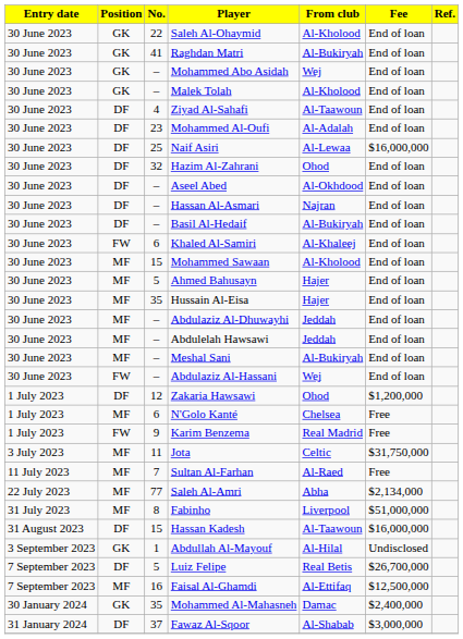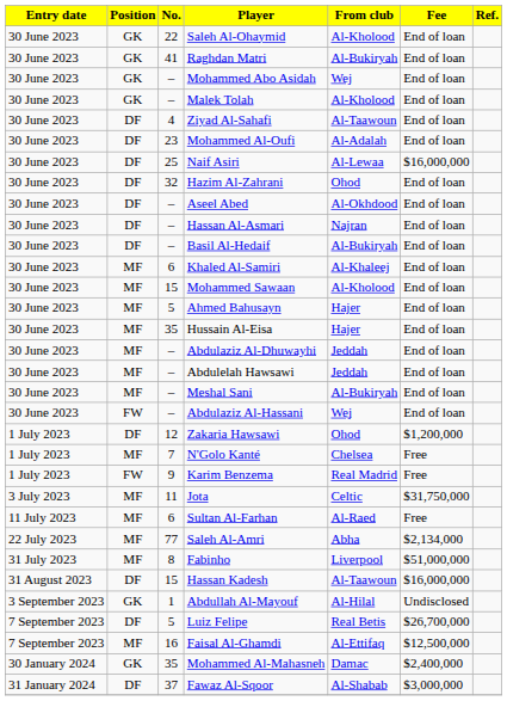 <table class="wikitable sortable">
 <tr>
 <th style="background:yellow; color:black;"><strong>Entry date</strong></th>
 <th style="background:yellow; color:black;"><strong>Position</strong></th>
 <th style="background:yellow; color:black;"><strong>No.</strong></th>
 <th style="background:yellow; color:black;"><strong>Player</strong></th>
 <th style="background:yellow; color:black;"><strong>From club</strong></th>
 <th style="background:yellow; color:black;"><strong>Fee</strong></th>
 <th style="background:yellow; color:black;"><strong>Ref.</strong></th>
 </tr>
 <tr>
 <td>30 June 2023</td>
 <td style="text-align:center;">GK</td>
 <td style="text-align:center;">22</td>
 <td style="text-align:left;"> <a href='#'>Saleh Al-Ohaymid</a></td>
 <td style="text-align:left;"> <a href='#'>Al-Kholood</a></td>
 <td>End of loan</td>
 <td></td>
 </tr>
 <tr>
 <td>30 June 2023</td>
 <td style="text-align:center;">GK</td>
 <td style="text-align:center;">41</td>
 <td style="text-align:left;"> <a href='#'>Raghdan Matri</a></td>
 <td style="text-align:left;"> <a href='#'>Al-Bukiryah</a></td>
 <td>End of loan</td>
 <td></td>
 </tr>
 <tr>
 <td>30 June 2023</td>
 <td style="text-align:center;">GK</td>
 <td style="text-align:center;">–</td>
 <td style="text-align:left;"> <a href='#'>Mohammed Abo Asidah</a></td>
 <td style="text-align:left;"> <a href='#'>Wej</a></td>
 <td>End of loan</td>
 <td></td>
 </tr>
 <tr>
 <td>30 June 2023</td>
 <td style="text-align:center;">GK</td>
 <td style="text-align:center;">–</td>
 <td style="text-align:left;"> <a href='#'>Malek Tolah</a></td>
 <td style="text-align:left;"> <a href='#'>Al-Kholood</a></td>
 <td>End of loan</td>
 <td></td>
 </tr>
 <tr>
 <td>30 June 2023</td>
 <td style="text-align:center;">DF</td>
 <td style="text-align:center;">4</td>
 <td style="text-align:left;"> <a href='#'>Ziyad Al-Sahafi</a></td>
 <td style="text-align:left;"> <a href='#'>Al-Taawoun</a></td>
 <td>End of loan</td>
 <td></td>
 </tr>
 <tr>
 <td>30 June 2023</td>
 <td style="text-align:center;">DF</td>
 <td style="text-align:center;">23</td>
 <td style="text-align:left;"> <a href='#'>Mohammed Al-Oufi</a></td>
 <td style="text-align:left;"> <a href='#'>Al-Adalah</a></td>
 <td>End of loan</td>
 <td></td>
 </tr>
 <tr>
 <td>30 June 2023</td>
 <td style="text-align:center;">DF</td>
 <td style="text-align:center;">25</td>
 <td style="text-align:left;"> <a href='#'>Naif Asiri</a></td>
 <td style="text-align:left;"> <a href='#'>Al-Lewaa</a></td>
 <td>$16,000,000</td>
 <td></td>
 </tr>
 <tr>
 <td>30 June 2023</td>
 <td style="text-align:center;">DF</td>
 <td style="text-align:center;">32</td>
 <td style="text-align:left;"> <a href='#'>Hazim Al-Zahrani</a></td>
 <td style="text-align:left;"> <a href='#'>Ohod</a></td>
 <td>End of loan</td>
 <td></td>
 </tr>
 <tr>
 <td>30 June 2023</td>
 <td style="text-align:center;">DF</td>
 <td style="text-align:center;">–</td>
 <td style="text-align:left;"> <a href='#'>Aseel Abed</a></td>
 <td style="text-align:left;"> <a href='#'>Al-Okhdood</a></td>
 <td>End of loan</td>
 <td></td>
 </tr>
 <tr>
 <td>30 June 2023</td>
 <td style="text-align:center;">DF</td>
 <td style="text-align:center;">–</td>
 <td style="text-align:left;"> <a href='#'>Hassan Al-Asmari</a></td>
 <td style="text-align:left;"> <a href='#'>Najran</a></td>
 <td>End of loan</td>
 <td></td>
 </tr>
 <tr>
 <td>30 June 2023</td>
 <td style="text-align:center;">DF</td>
 <td style="text-align:center;">–</td>
 <td style="text-align:left;"> <a href='#'>Basil Al-Hedaif</a></td>
 <td style="text-align:left;"> <a href='#'>Al-Bukiryah</a></td>
 <td>End of loan</td>
 <td></td>
 </tr>
 <tr>
 <td>30 June 2023</td>
-<td style="text-align:center;">FW</td>
+<td style="text-align:center;">MF</td>
 <td style="text-align:center;">6</td>
 <td style="text-align:left;"> <a href='#'>Khaled Al-Samiri</a></td>
 <td style="text-align:left;"> <a href='#'>Al-Khaleej</a></td>
 <td>End of loan</td>
 <td></td>
 </tr>
 <tr>
 <td>30 June 2023</td>
 <td style="text-align:center;">MF</td>
 <td style="text-align:center;">15</td>
 <td style="text-align:left;"> <a href='#'>Mohammed Sawaan</a></td>
 <td style="text-align:left;"> <a href='#'>Al-Kholood</a></td>
 <td>End of loan</td>
 <td></td>
 </tr>
 <tr>
 <td>30 June 2023</td>
 <td style="text-align:center;">MF</td>
 <td style="text-align:center;">5</td>
 <td style="text-align:left;"> <a href='#'>Ahmed Bahusayn</a></td>
 <td style="text-align:left;"> <a href='#'>Hajer</a></td>
 <td>End of loan</td>
 <td></td>
 </tr>
 <tr>
 <td>30 June 2023</td>
 <td style="text-align:center;">MF</td>
 <td style="text-align:center;">35</td>
 <td style="text-align:left;"> Hussain Al-Eisa</td>
 <td style="text-align:left;"> <a href='#'>Hajer</a></td>
 <td>End of loan</td>
 <td></td>
 </tr>
 <tr>
 <td>30 June 2023</td>
 <td style="text-align:center;">MF</td>
 <td style="text-align:center;">–</td>
 <td style="text-align:left;"> <a href='#'>Abdulaziz Al-Dhuwayhi</a></td>
 <td style="text-align:left;"> <a href='#'>Jeddah</a></td>
 <td>End of loan</td>
 <td></td>
 </tr>
 <tr>
 <td>30 June 2023</td>
 <td style="text-align:center;">MF</td>
 <td style="text-align:center;">–</td>
 <td style="text-align:left;"> Abdulelah Hawsawi</td>
 <td style="text-align:left;"> <a href='#'>Jeddah</a></td>
 <td>End of loan</td>
 <td></td>
 </tr>
 <tr>
 <td>30 June 2023</td>
 <td style="text-align:center;">MF</td>
 <td style="text-align:center;">–</td>
 <td style="text-align:left;"> <a href='#'>Meshal Sani</a></td>
 <td style="text-align:left;"> <a href='#'>Al-Bukiryah</a></td>
 <td>End of loan</td>
 <td></td>
 </tr>
 <tr>
 <td>30 June 2023</td>
 <td style="text-align:center;">FW</td>
 <td style="text-align:center;">–</td>
 <td style="text-align:left;"> <a href='#'>Abdulaziz Al-Hassani</a></td>
 <td style="text-align:left;"> <a href='#'>Wej</a></td>
 <td>End of loan</td>
 <td></td>
 </tr>
 <tr>
 <td>1 July 2023</td>
 <td style="text-align:center;">DF</td>
 <td style="text-align:center;">12</td>
 <td style="text-align:left;"> <a href='#'>Zakaria Hawsawi</a></td>
 <td style="text-align:left;"> <a href='#'>Ohod</a></td>
 <td>$1,200,000</td>
 <td></td>
 </tr>
 <tr>
 <td>1 July 2023</td>
 <td style="text-align:center;">MF</td>
-<td style="text-align:center;">6</td>
+<td style="text-align:center;">7</td>
 <td style="text-align:left;"> <a href='#'>N'Golo Kanté</a></td>
 <td style="text-align:left;"> <a href='#'>Chelsea</a></td>
 <td>Free</td>
 <td></td>
 </tr>
 <tr>
 <td>1 July 2023</td>
 <td style="text-align:center;">FW</td>
 <td style="text-align:center;">9</td>
 <td style="text-align:left;"> <a href='#'>Karim Benzema</a></td>
 <td style="text-align:left;"> <a href='#'>Real Madrid</a></td>
 <td>Free</td>
 <td></td>
 </tr>
 <tr>
 <td>3 July 2023</td>
 <td style="text-align:center;">MF</td>
 <td style="text-align:center;">11</td>
 <td style="text-align:left;"> <a href='#'>Jota</a></td>
 <td style="text-align:left;"> <a href='#'>Celtic</a></td>
 <td>$31,750,000</td>
 <td></td>
 </tr>
 <tr>
 <td>11 July 2023</td>
 <td style="text-align:center;">MF</td>
-<td style="text-align:center;">7</td>
+<td style="text-align:center;">6</td>
 <td style="text-align:left;"> <a href='#'>Sultan Al-Farhan</a></td>
 <td style="text-align:left;"> <a href='#'>Al-Raed</a></td>
 <td>Free</td>
 <td></td>
 </tr>
 <tr>
 <td>22 July 2023</td>
 <td style="text-align:center;">MF</td>
 <td style="text-align:center;">77</td>
 <td style="text-align:left;"> <a href='#'>Saleh Al-Amri</a></td>
 <td style="text-align:left;"> <a href='#'>Abha</a></td>
 <td>$2,134,000</td>
 <td></td>
 </tr>
 <tr>
 <td>31 July 2023</td>
 <td style="text-align:center;">MF</td>
 <td style="text-align:center;">8</td>
 <td style="text-align:left;"> <a href='#'>Fabinho</a></td>
 <td style="text-align:left;"> <a href='#'>Liverpool</a></td>
 <td>$51,000,000</td>
 <td></td>
 </tr>
 <tr>
 <td>31 August 2023</td>
 <td style="text-align:center;">DF</td>
 <td style="text-align:center;">15</td>
 <td style="text-align:left;"> <a href='#'>Hassan Kadesh</a></td>
 <td style="text-align:left;"> <a href='#'>Al-Taawoun</a></td>
 <td>$16,000,000</td>
 <td></td>
 </tr>
 <tr>
 <td>3 September 2023</td>
 <td style="text-align:center;">GK</td>
 <td style="text-align:center;">1</td>
 <td style="text-align:left;"> <a href='#'>Abdullah Al-Mayouf</a></td>
 <td style="text-align:left;"> <a href='#'>Al-Hilal</a></td>
 <td>Undisclosed</td>
 <td></td>
 </tr>
 <tr>
 <td>7 September 2023</td>
 <td style="text-align:center;">DF</td>
 <td style="text-align:center;">5</td>
 <td style="text-align:left;"> <a href='#'>Luiz Felipe</a></td>
 <td style="text-align:left;"> <a href='#'>Real Betis</a></td>
 <td>$26,700,000</td>
 <td></td>
 </tr>
 <tr>
 <td>7 September 2023</td>
 <td style="text-align:center;">MF</td>
 <td style="text-align:center;">16</td>
 <td style="text-align:left;"> <a href='#'>Faisal Al-Ghamdi</a></td>
 <td style="text-align:left;"> <a href='#'>Al-Ettifaq</a></td>
 <td>$12,500,000</td>
 <td></td>
 </tr>
 <tr>
 <td>30 January 2024</td>
 <td style="text-align:center;">GK</td>
 <td style="text-align:center;">35</td>
 <td style="text-align:left;"> <a href='#'>Mohammed Al-Mahasneh</a></td>
 <td style="text-align:left;"> <a href='#'>Damac</a></td>
 <td>$2,400,000</td>
 <td></td>
 </tr>
 <tr>
 <td>31 January 2024</td>
 <td style="text-align:center;">DF</td>
 <td style="text-align:center;">37</td>
 <td style="text-align:left;"> <a href='#'>Fawaz Al-Sqoor</a></td>
 <td style="text-align:left;"> <a href='#'>Al-Shabab</a></td>
 <td>$3,000,000</td>
 <td></td>
 </tr>
 <tr>
 </tr>
 </table>
